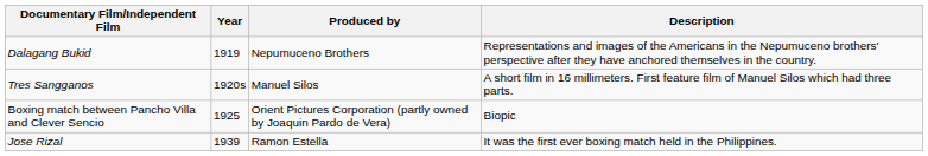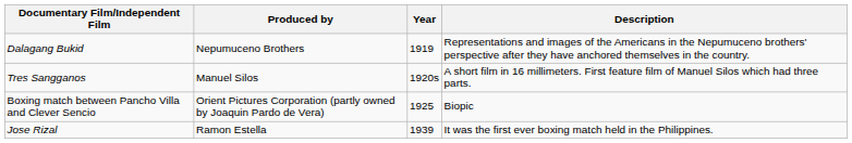 <table class="wikitable">
 <tr>
 <th>Documentary Film/Independent Film</th>
+<th>Produced by</th>
 <th>Year</th>
-<th>Produced by</th>
 <th>Description</th>
 </tr>
 <tr>
 <td><em>Dalagang Bukid</em></td>
+<td>Nepumuceno Brothers</td>
 <td>1919</td>
-<td>Nepumuceno Brothers</td>
 <td>Representations and images of the Americans in the Nepumuceno brothers' perspective after they have anchored themselves in the country.</td>
 </tr>
 <tr>
 <td><em>Tres Sangganos</em></td>
+<td>Manuel Silos</td>
 <td>1920s</td>
-<td>Manuel Silos</td>
 <td>A short film in 16 millimeters. First feature film of Manuel Silos which had three parts.</td>
 </tr>
 <tr>
 <td>Boxing match between Pancho Villa and Clever Sencio</td>
+<td>Orient Pictures Corporation (partly owned by Joaquin Pardo de Vera)</td>
 <td>1925</td>
-<td>Orient Pictures Corporation (partly owned by Joaquin Pardo de Vera)</td>
 <td>Biopic</td>
 </tr>
 <tr>
 <td><em>Jose Rizal</em></td>
+<td>Ramon Estella</td>
 <td>1939</td>
-<td>Ramon Estella</td>
 <td>It was the first ever boxing match held in the Philippines.</td>
 </tr>
 </table>
